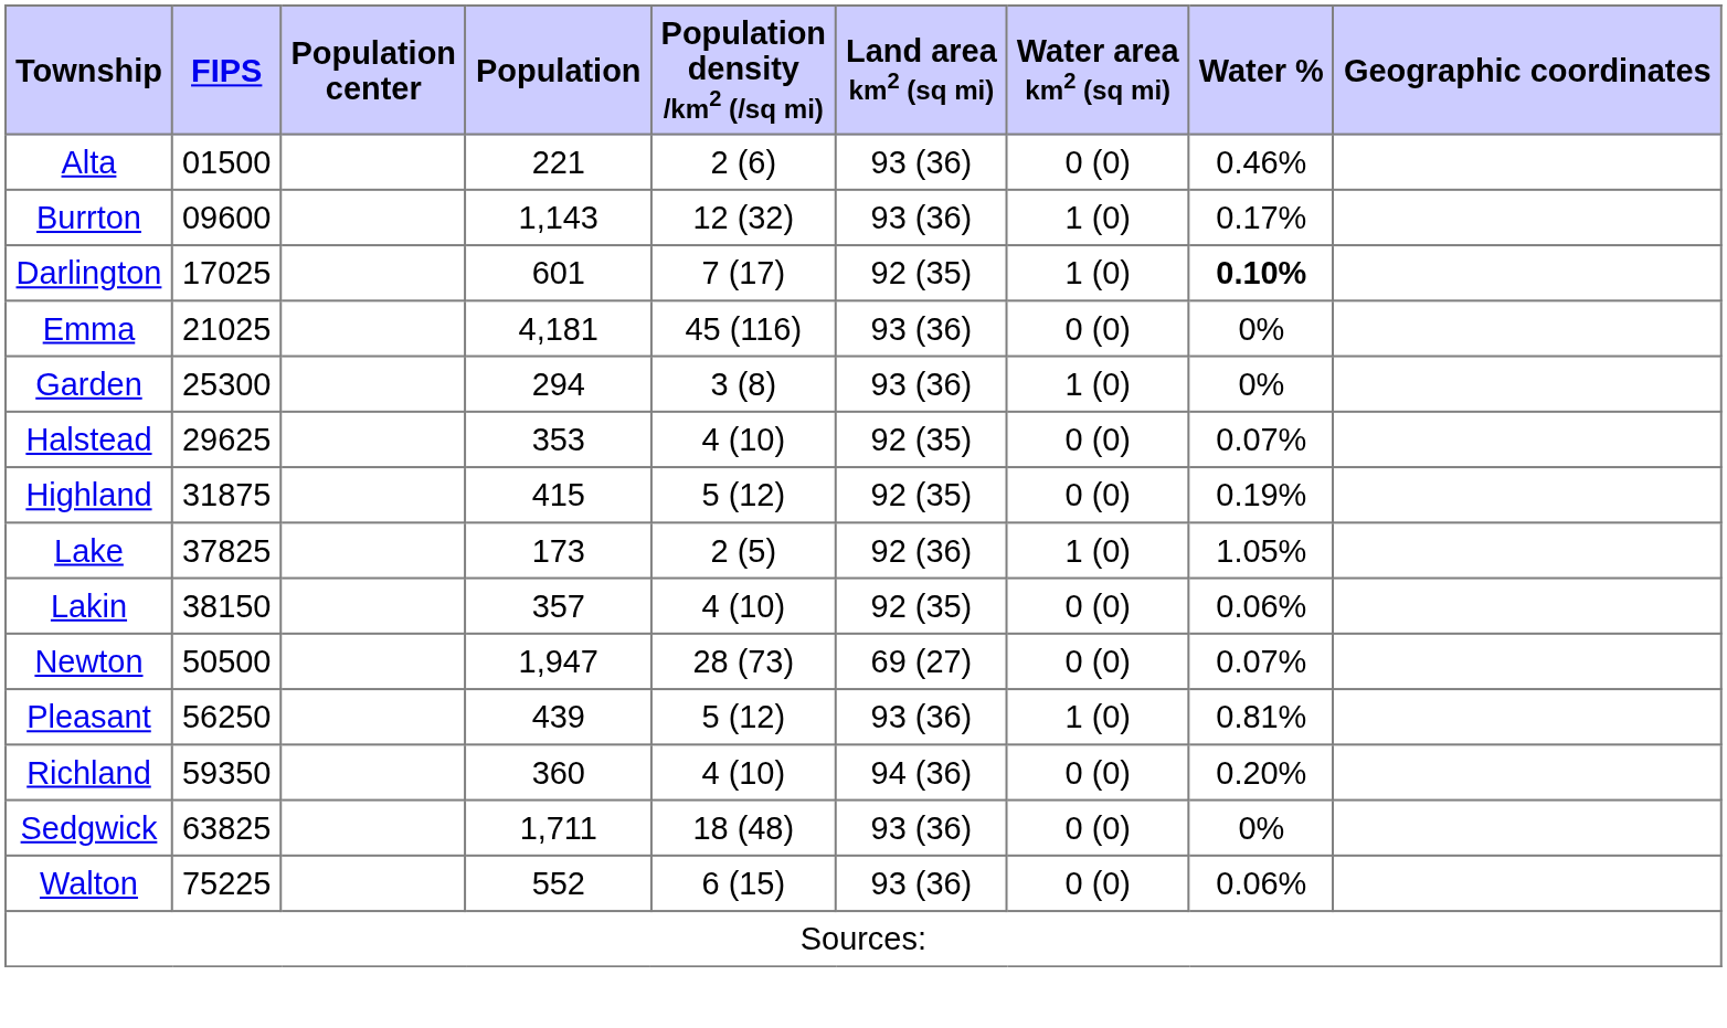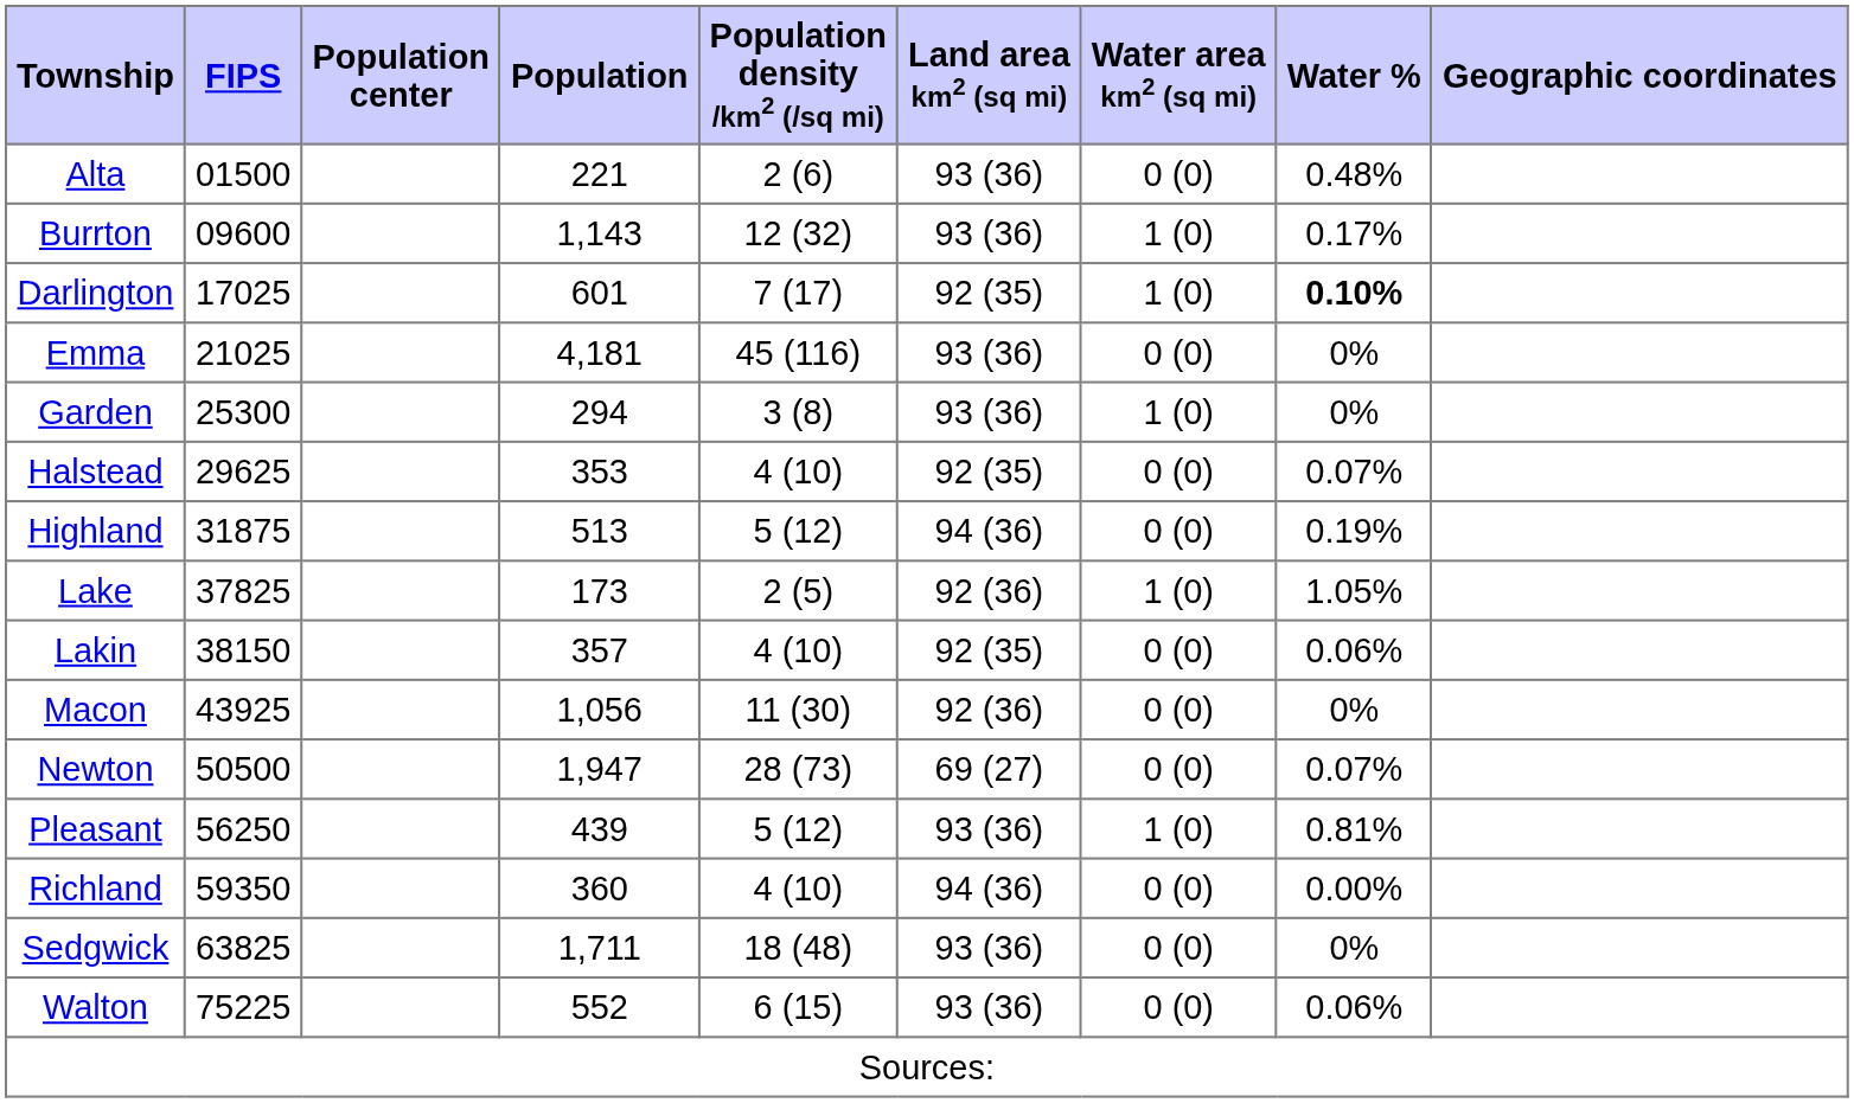 <table class="toccolours" border=1 cellspacing=0 cellpadding=4 style="text-align:center; border-collapse:collapse; font-size:90%;">
 <tr style="background:#ccccff">
 <th>Township</th>
 <th><a href='#'>FIPS</a></th>
 <th>Population<br>center</th>
 <th>Population</th>
 <th>Population<br>density<br><small>/km<sup>2</sup> (/sq mi)</small></th>
 <th>Land area<br><small>km<sup>2</sup> (sq mi)</small></th>
 <th>Water area<br><small>km<sup>2</sup> (sq mi)</small></th>
 <th>Water %</th>
 <th>Geographic coordinates</th>
 </tr>
 <tr>
 <td><a href='#'>Alta</a></td>
 <td>01500</td>
 <td></td>
 <td>221</td>
 <td>2 (6)</td>
 <td>93 (36)</td>
 <td>0 (0)</td>
-<td>0.46%</td>
+<td>0.48%</td>
 <td></td>
 </tr>
 <tr>
 <td><a href='#'>Burrton</a></td>
 <td>09600</td>
 <td></td>
 <td>1,143</td>
 <td>12 (32)</td>
 <td>93 (36)</td>
 <td>1 (0)</td>
 <td>0.17%</td>
 <td></td>
 </tr>
 <tr>
 <td><a href='#'>Darlington</a></td>
 <td>17025</td>
 <td></td>
 <td>601</td>
 <td>7 (17)</td>
 <td>92 (35)</td>
 <td>1 (0)</td>
 <td><strong>0.10%</strong></td>
 <td></td>
 </tr>
 <tr>
 <td><a href='#'>Emma</a></td>
 <td>21025</td>
 <td></td>
 <td>4,181</td>
 <td>45 (116)</td>
 <td>93 (36)</td>
 <td>0 (0)</td>
 <td>0%</td>
 <td></td>
 </tr>
 <tr>
 <td><a href='#'>Garden</a></td>
 <td>25300</td>
 <td></td>
 <td>294</td>
 <td>3 (8)</td>
 <td>93 (36)</td>
 <td>1 (0)</td>
 <td>0%</td>
 <td></td>
 </tr>
 <tr>
 <td><a href='#'>Halstead</a></td>
 <td>29625</td>
 <td></td>
 <td>353</td>
 <td>4 (10)</td>
 <td>92 (35)</td>
 <td>0 (0)</td>
 <td>0.07%</td>
 <td></td>
 </tr>
 <tr>
 <td><a href='#'>Highland</a></td>
 <td>31875</td>
 <td></td>
-<td>415</td>
+<td>513</td>
 <td>5 (12)</td>
-<td>92 (35)</td>
+<td>94 (36)</td>
 <td>0 (0)</td>
 <td>0.19%</td>
 <td></td>
 </tr>
 <tr>
 <td><a href='#'>Lake</a></td>
 <td>37825</td>
 <td></td>
 <td>173</td>
 <td>2 (5)</td>
 <td>92 (36)</td>
 <td>1 (0)</td>
 <td>1.05%</td>
 <td></td>
 </tr>
 <tr>
 <td><a href='#'>Lakin</a></td>
 <td>38150</td>
 <td></td>
 <td>357</td>
 <td>4 (10)</td>
 <td>92 (35)</td>
 <td>0 (0)</td>
 <td>0.06%</td>
+<td></td>
+</tr>
+<tr>
+<td><a href='#'>Macon</a></td>
+<td>43925</td>
+<td></td>
+<td>1,056</td>
+<td>11 (30)</td>
+<td>92 (36)</td>
+<td>0 (0)</td>
+<td>0%</td>
 <td></td>
 </tr>
 <tr>
 <td><a href='#'>Newton</a></td>
 <td>50500</td>
 <td></td>
 <td>1,947</td>
 <td>28 (73)</td>
 <td>69 (27)</td>
 <td>0 (0)</td>
 <td>0.07%</td>
 <td></td>
 </tr>
 <tr>
 <td><a href='#'>Pleasant</a></td>
 <td>56250</td>
 <td></td>
 <td>439</td>
 <td>5 (12)</td>
 <td>93 (36)</td>
 <td>1 (0)</td>
 <td>0.81%</td>
 <td></td>
 </tr>
 <tr>
 <td><a href='#'>Richland</a></td>
 <td>59350</td>
 <td></td>
 <td>360</td>
 <td>4 (10)</td>
 <td>94 (36)</td>
 <td>0 (0)</td>
-<td>0.20%</td>
+<td>0.00%</td>
 <td></td>
 </tr>
 <tr>
 <td><a href='#'>Sedgwick</a></td>
 <td>63825</td>
 <td></td>
 <td>1,711</td>
 <td>18 (48)</td>
 <td>93 (36)</td>
 <td>0 (0)</td>
 <td>0%</td>
 <td></td>
 </tr>
 <tr>
 <td><a href='#'>Walton</a></td>
 <td>75225</td>
 <td></td>
 <td>552</td>
 <td>6 (15)</td>
 <td>93 (36)</td>
 <td>0 (0)</td>
 <td>0.06%</td>
 <td></td>
 </tr>
 <tr>
 <td colspan=9>Sources: </td>
 </tr>
 </table>
